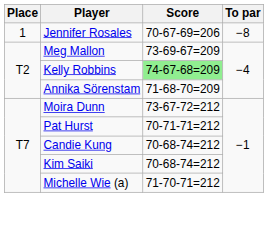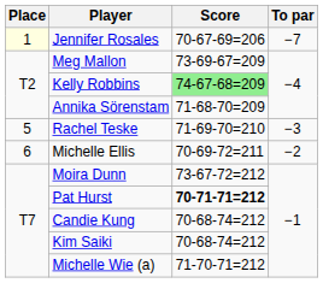 <table class="wikitable">
 <tr>
 <th>Place</th>
 <th>Player</th>
 <th>Score</th>
 <th>To par</th>
 </tr>
 <tr>
-<td align=center>1</td>
+<td align=center style="background: lightyellow;">1</td>
 <td> <a href='#'>Jennifer Rosales</a></td>
 <td>70-67-69=206</td>
-<td align=center>−8</td>
+<td align=center>−7</td>
 </tr>
 <tr>
 <td rowspan=3 align=center>T2</td>
 <td> <a href='#'>Meg Mallon</a></td>
 <td>73-69-67=209</td>
 <td rowspan=3 align=center>−4</td>
 </tr>
 <tr>
 <td> <a href='#'>Kelly Robbins</a></td>
 <td style="background: lightgreen;">74-67-68=209</td>
 </tr>
 <tr>
 <td> <a href='#'>Annika Sörenstam</a></td>
 <td>71-68-70=209</td>
 </tr>
 <tr>
+<td align=center>5</td>
+<td> <a href='#'>Rachel Teske</a></td>
+<td>71-69-70=210</td>
+<td align=center>−3</td>
+</tr>
+<tr>
+<td align=center>6</td>
+<td> Michelle Ellis</td>
+<td>70-69-72=211</td>
+<td align=center>−2</td>
+</tr>
+<tr>
 <td align=center rowspan=5>T7</td>
 <td> <a href='#'>Moira Dunn</a></td>
 <td>73-67-72=212</td>
 <td align=center rowspan=5>−1</td>
 </tr>
 <tr>
 <td> <a href='#'>Pat Hurst</a></td>
-<td>70-71-71=212</td>
+<td><strong>70-71-71=212</strong></td>
 </tr>
 <tr>
 <td> <a href='#'>Candie Kung</a></td>
 <td>70-68-74=212</td>
 </tr>
 <tr>
 <td> <a href='#'>Kim Saiki</a></td>
 <td>70-68-74=212</td>
 </tr>
 <tr>
 <td> <a href='#'>Michelle Wie</a> (a)</td>
 <td>71-70-71=212</td>
 </tr>
 </table>
